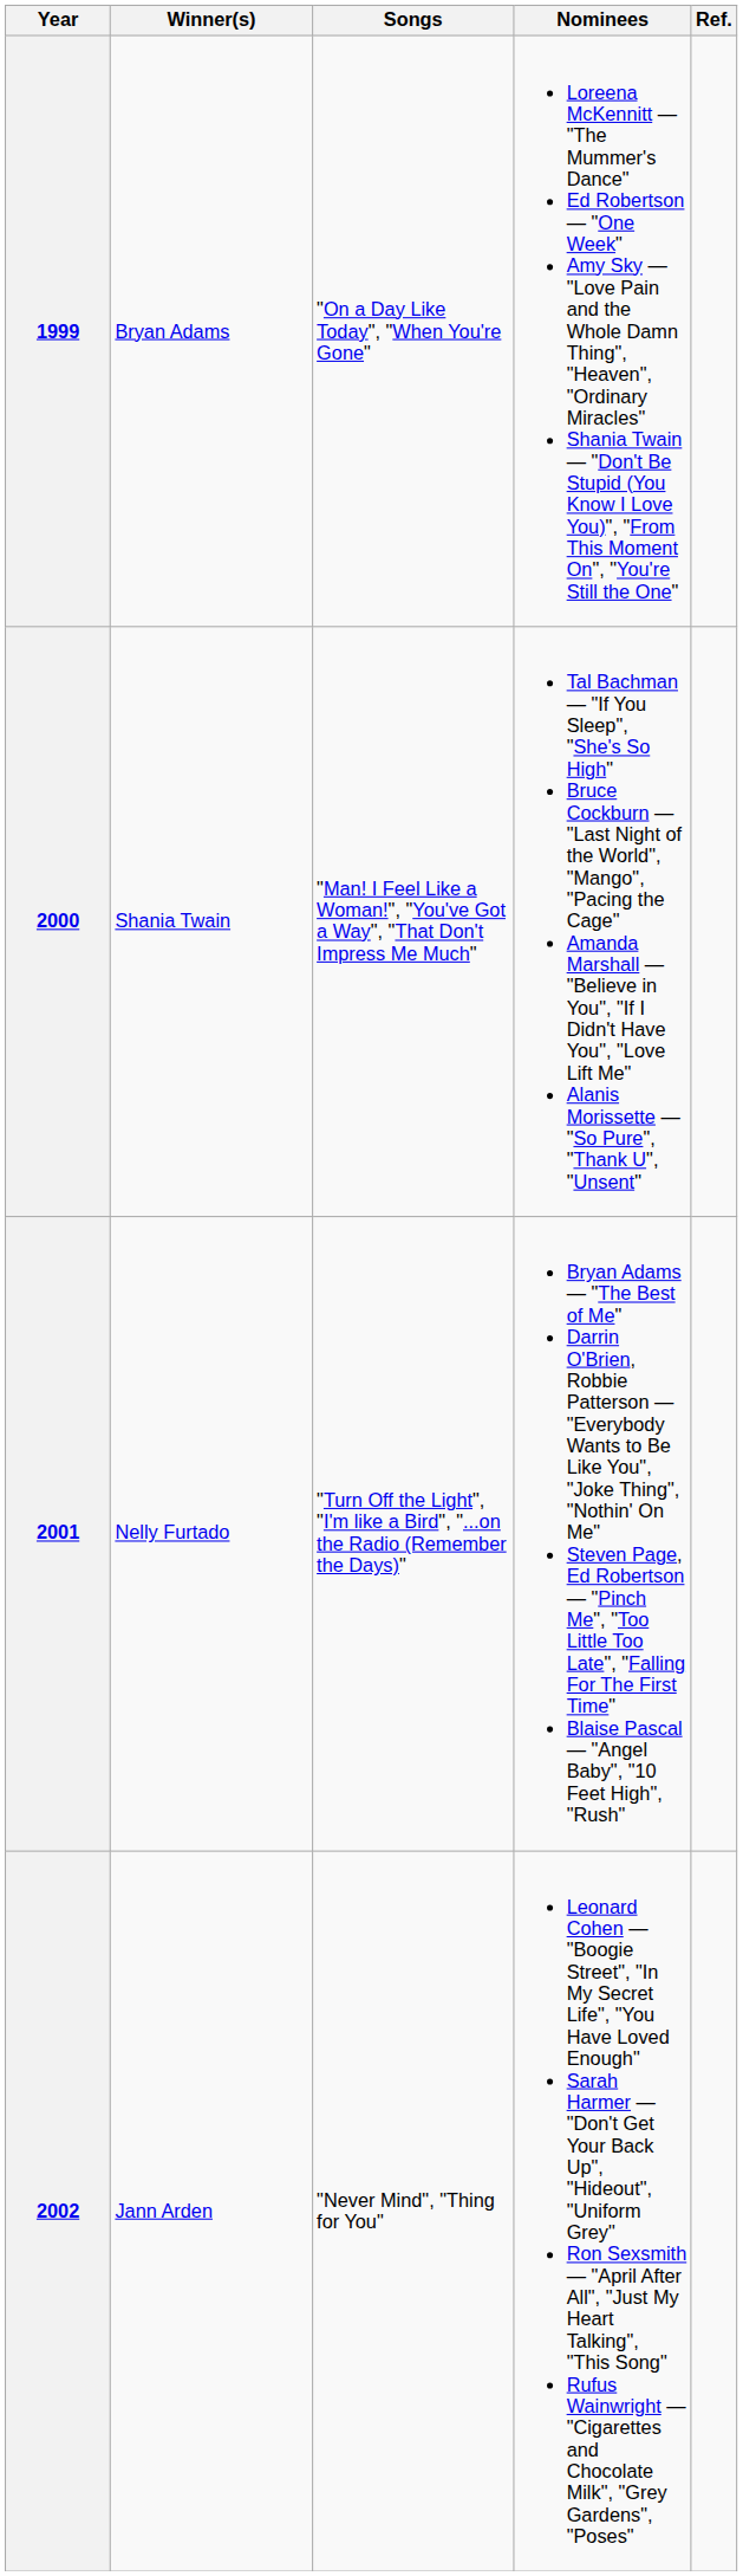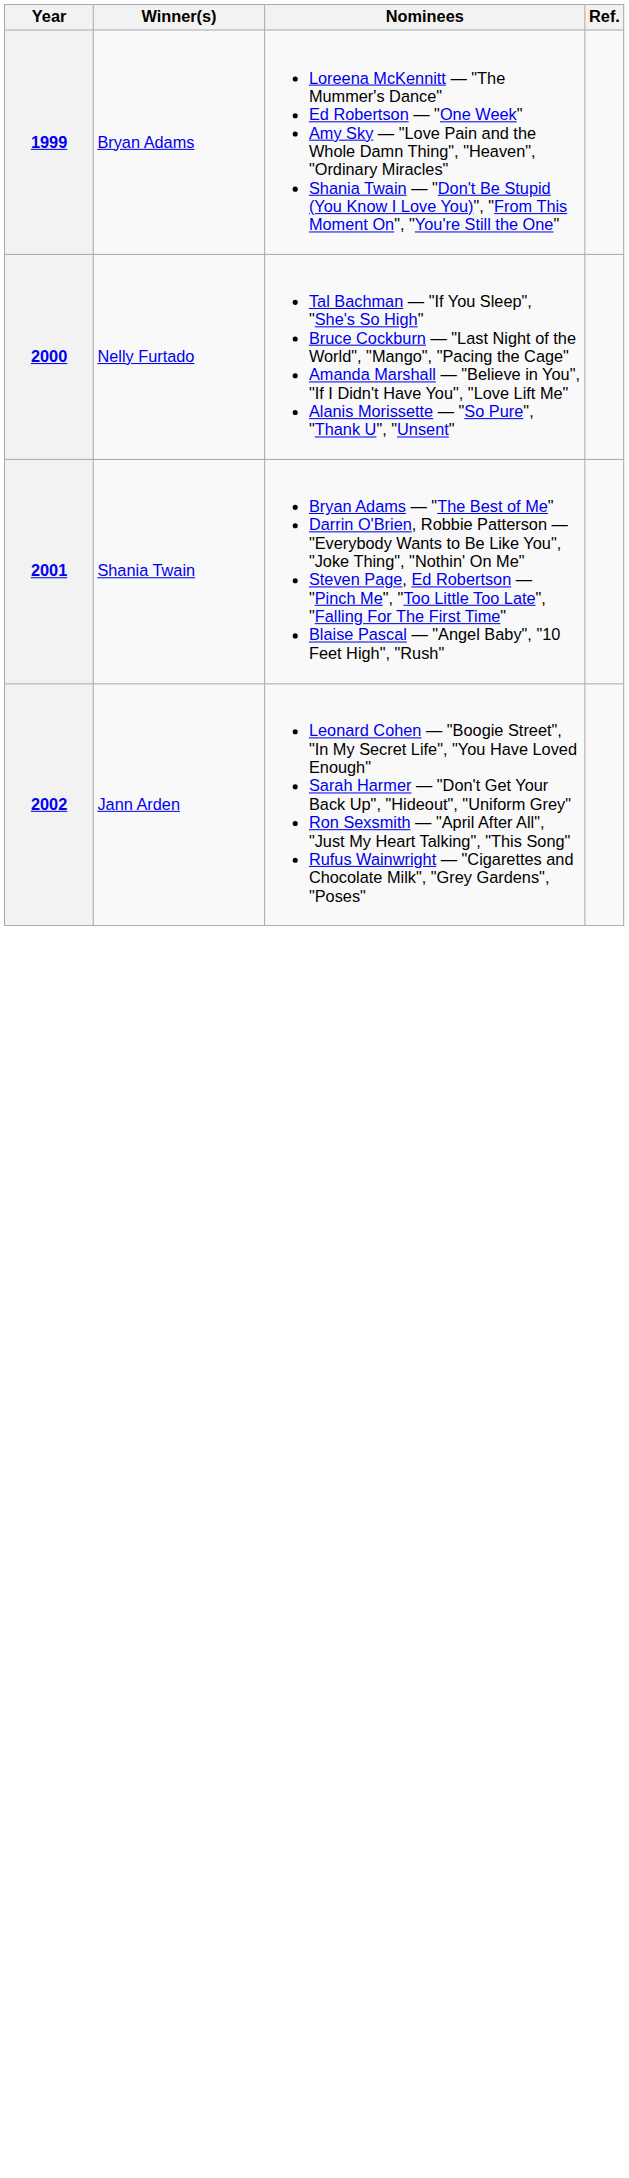 <table class="wikitable sortable">
 <tr>
 <th scope="col" style="width:5em;">Year</th>
 <th scope="col" style="width:10em;">Winner(s)</th>
-<th scope="col" style="width:10em;">Songs</th>
 <th scope="col" class="unsortable">Nominees</th>
 <th scope="col" class="unsortable">Ref.</th>
 </tr>
 <tr>
 <th scope="row"><a href='#'>1999</a></th>
 <td><a href='#'>Bryan Adams</a></td>
-<td>"<a href='#'>On a Day Like Today</a>", "<a href='#'>When You're Gone</a>"</td>
 <td><br><ul><li><a href='#'>Loreena McKennitt</a> — "The Mummer's Dance"</li><li><a href='#'>Ed Robertson</a> — "<a href='#'>One Week</a>"</li><li><a href='#'>Amy Sky</a> — "Love Pain and the Whole Damn Thing", "Heaven", "Ordinary Miracles"</li><li><a href='#'>Shania Twain</a> — "<a href='#'>Don't Be Stupid (You Know I Love You)</a>", "<a href='#'>From This Moment On</a>", "<a href='#'>You're Still the One</a>"</li></ul></td>
 <td align="center"></td>
 </tr>
 <tr>
 <th scope="row"><a href='#'>2000</a></th>
-<td><a href='#'>Shania Twain</a></td>
-<td>"<a href='#'>Man! I Feel Like a Woman!</a>", "<a href='#'>You've Got a Way</a>", "<a href='#'>That Don't Impress Me Much</a>"</td>
+<td><a href='#'>Nelly Furtado</a></td>
 <td><br><ul><li><a href='#'>Tal Bachman</a> — "If You Sleep", "<a href='#'>She's So High</a>"</li><li><a href='#'>Bruce Cockburn</a> — "Last Night of the World", "Mango", "Pacing the Cage"</li><li><a href='#'>Amanda Marshall</a> — "Believe in You", "If I Didn't Have You", "Love Lift Me"</li><li><a href='#'>Alanis Morissette</a> — "<a href='#'>So Pure</a>", "<a href='#'>Thank U</a>", "<a href='#'>Unsent</a>"</li></ul></td>
 <td align="center"></td>
 </tr>
 <tr>
 <th scope="row"><a href='#'>2001</a></th>
-<td><a href='#'>Nelly Furtado</a></td>
-<td>"<a href='#'>Turn Off the Light</a>", "<a href='#'>I'm like a Bird</a>", "<a href='#'>...on the Radio (Remember the Days)</a>"</td>
+<td><a href='#'>Shania Twain</a></td>
 <td><br><ul><li><a href='#'>Bryan Adams</a> — "<a href='#'>The Best of Me</a>"</li><li><a href='#'>Darrin O'Brien</a>, Robbie Patterson — "Everybody Wants to Be Like You", "Joke Thing", "Nothin' On Me"</li><li><a href='#'>Steven Page</a>, <a href='#'>Ed Robertson</a> — "<a href='#'>Pinch Me</a>", "<a href='#'>Too Little Too Late</a>", "<a href='#'>Falling For The First Time</a>"</li><li><a href='#'>Blaise Pascal</a> — "Angel Baby", "10 Feet High", "Rush"</li></ul></td>
 <td align="center"></td>
 </tr>
 <tr>
 <th scope="row"><a href='#'>2002</a></th>
 <td><a href='#'>Jann Arden</a></td>
-<td>"Never Mind", "Thing for You"</td>
 <td><br><ul><li><a href='#'>Leonard Cohen</a> — "Boogie Street", "In My Secret Life", "You Have Loved Enough"</li><li><a href='#'>Sarah Harmer</a> — "Don't Get Your Back Up", "Hideout", "Uniform Grey"</li><li><a href='#'>Ron Sexsmith</a> — "April After All", "Just My Heart Talking", "This Song"</li><li><a href='#'>Rufus Wainwright</a> — "Cigarettes and Chocolate Milk", "Grey Gardens", "Poses"</li></ul></td>
 <td align="center"></td>
 </tr>
 </table>
